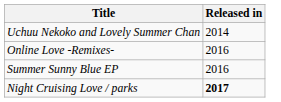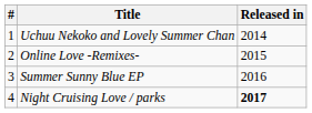 <table class="wikitable">
 <tr>
+<th>#</th>
 <th>Title</th>
 <th>Released in</th>
 </tr>
 <tr>
+<td>1</td>
 <td><em>Uchuu Nekoko and Lovely Summer Chan</em></td>
 <td>2014</td>
 </tr>
 <tr>
+<td>2</td>
 <td><em>Online Love -Remixes-</em></td>
-<td>2016</td>
+<td>2015</td>
 </tr>
 <tr>
+<td>3</td>
 <td><em>Summer Sunny Blue EP</em></td>
 <td>2016</td>
 </tr>
 <tr>
+<td>4</td>
 <td><em>Night Cruising Love / parks</em></td>
 <td><strong>2017</strong></td>
 </tr>
 </table>
